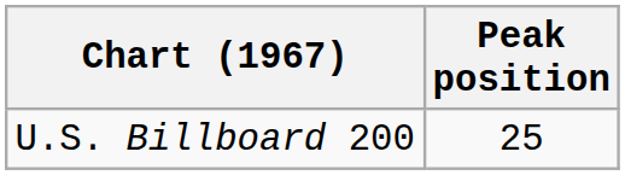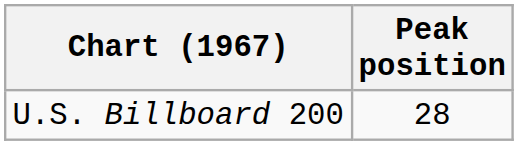 <table class="wikitable sortable">
 <tr>
 <th>Chart (1967)</th>
 <th>Peak<br>position</th>
 </tr>
 <tr>
 <td>U.S. <em>Billboard</em> 200</td>
-<td align="center">25</td>
+<td align="center">28</td>
 </tr>
 </table>
